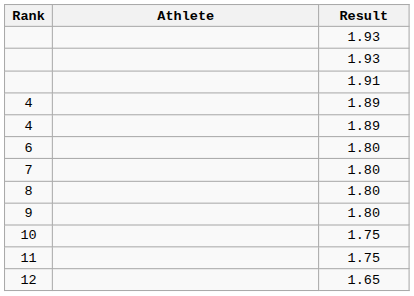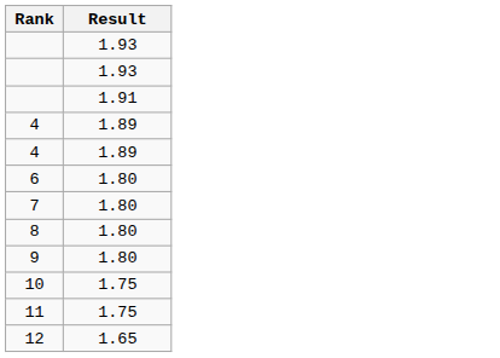 <table class=wikitable style="text-align:center">
 <tr>
 <th width=40>Rank</th>
-<th width=250>Athlete</th>
 <th width=80>Result</th>
 </tr>
 <tr>
 <td></td>
-<td align=left></td>
 <td>1.93</td>
 </tr>
 <tr>
 <td></td>
-<td align=left></td>
 <td>1.93</td>
 </tr>
 <tr>
 <td></td>
-<td align=left></td>
 <td>1.91</td>
 </tr>
 <tr>
 <td>4</td>
-<td align=left></td>
 <td>1.89</td>
 </tr>
 <tr>
 <td>4</td>
-<td align=left></td>
 <td>1.89</td>
 </tr>
 <tr>
 <td>6</td>
-<td align=left></td>
 <td>1.80</td>
 </tr>
 <tr>
 <td>7</td>
-<td align=left></td>
 <td>1.80</td>
 </tr>
 <tr>
 <td>8</td>
-<td align=left></td>
 <td>1.80</td>
 </tr>
 <tr>
 <td>9</td>
-<td align=left></td>
 <td>1.80</td>
 </tr>
 <tr>
 <td>10</td>
-<td align=left></td>
 <td>1.75</td>
 </tr>
 <tr>
 <td>11</td>
-<td align=left></td>
 <td>1.75</td>
 </tr>
 <tr>
 <td>12</td>
-<td align=left></td>
 <td>1.65</td>
 </tr>
 </table>
